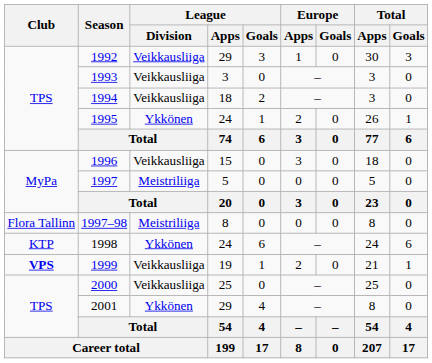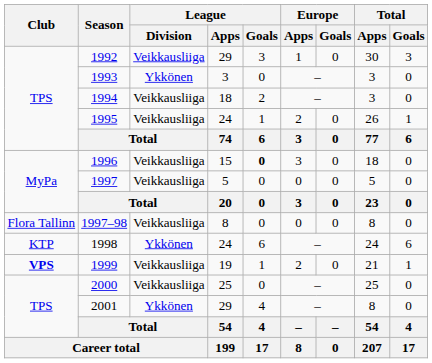 <table class="wikitable" style="text-align:center">
 <tr>
 <th rowspan="2">Club</th>
 <th rowspan="2">Season</th>
 <th colspan="3">League</th>
 <th colspan="2">Europe</th>
 <th colspan="2">Total</th>
 </tr>
 <tr>
 <th>Division</th>
 <th>Apps</th>
 <th>Goals</th>
 <th>Apps</th>
 <th>Goals</th>
 <th>Apps</th>
 <th>Goals</th>
 </tr>
 <tr>
 <td rowspan="5"><a href='#'>TPS</a></td>
 <td><a href='#'>1992</a></td>
 <td><a href='#'>Veikkausliiga</a></td>
 <td>29</td>
 <td>3</td>
 <td>1</td>
 <td>0</td>
 <td>30</td>
 <td>3</td>
 </tr>
 <tr>
 <td><a href='#'>1993</a></td>
-<td>Veikkausliiga</td>
+<td><a href='#'>Ykkönen</a></td>
 <td>3</td>
 <td>0</td>
 <td colspan="2">–</td>
 <td>3</td>
 <td>0</td>
 </tr>
 <tr>
 <td><a href='#'>1994</a></td>
 <td>Veikkausliiga</td>
 <td>18</td>
 <td>2</td>
 <td colspan="2">–</td>
 <td>3</td>
 <td>0</td>
 </tr>
 <tr>
 <td><a href='#'>1995</a></td>
-<td><a href='#'>Ykkönen</a></td>
+<td>Veikkausliiga</td>
 <td>24</td>
 <td>1</td>
 <td>2</td>
 <td>0</td>
 <td>26</td>
 <td>1</td>
 </tr>
 <tr>
 <th colspan="2">Total</th>
 <th>74</th>
 <th>6</th>
 <th>3</th>
 <th>0</th>
 <th>77</th>
 <th>6</th>
 </tr>
 <tr>
 <td rowspan="3"><a href='#'>MyPa</a></td>
 <td><a href='#'>1996</a></td>
 <td>Veikkausliiga</td>
 <td>15</td>
-<td>0</td>
+<td><strong>0</strong></td>
 <td>3</td>
 <td>0</td>
 <td>18</td>
 <td>0</td>
 </tr>
 <tr>
 <td><a href='#'>1997</a></td>
-<td><a href='#'>Meistriliiga</a></td>
+<td>Veikkausliiga</td>
 <td>5</td>
 <td>0</td>
 <td>0</td>
 <td>0</td>
 <td>5</td>
 <td>0</td>
 </tr>
 <tr>
 <th colspan="2">Total</th>
 <th>20</th>
 <th>0</th>
 <th>3</th>
 <th>0</th>
 <th>23</th>
 <th>0</th>
 </tr>
 <tr>
 <td><a href='#'>Flora Tallinn</a></td>
 <td><a href='#'>1997–98</a></td>
-<td><a href='#'>Meistriliiga</a></td>
+<td>Veikkausliiga</td>
 <td>8</td>
 <td>0</td>
 <td>0</td>
 <td>0</td>
 <td>8</td>
 <td>0</td>
 </tr>
 <tr>
 <td><a href='#'>KTP</a></td>
 <td>1998</td>
 <td><a href='#'>Ykkönen</a></td>
 <td>24</td>
 <td>6</td>
 <td colspan="2">–</td>
 <td>24</td>
 <td>6</td>
 </tr>
 <tr>
 <td><strong><a href='#'>VPS</a></strong></td>
 <td><a href='#'>1999</a></td>
 <td>Veikkausliiga</td>
 <td>19</td>
 <td>1</td>
 <td>2</td>
 <td>0</td>
 <td>21</td>
 <td>1</td>
 </tr>
 <tr>
 <td rowspan="3"><a href='#'>TPS</a></td>
 <td><a href='#'>2000</a></td>
 <td>Veikkausliiga</td>
 <td>25</td>
 <td>0</td>
 <td colspan="2">–</td>
 <td>25</td>
 <td>0</td>
 </tr>
 <tr>
 <td>2001</td>
 <td><a href='#'>Ykkönen</a></td>
 <td>29</td>
 <td>4</td>
 <td colspan="2">–</td>
 <td>8</td>
 <td>0</td>
 </tr>
 <tr>
 <th colspan="2">Total</th>
 <th>54</th>
 <th>4</th>
 <th>–</th>
 <th>–</th>
 <th>54</th>
 <th>4</th>
 </tr>
 <tr>
 <th colspan="3">Career total</th>
 <th>199</th>
 <th>17</th>
 <th>8</th>
 <th>0</th>
 <th>207</th>
 <th>17</th>
 </tr>
 </table>
